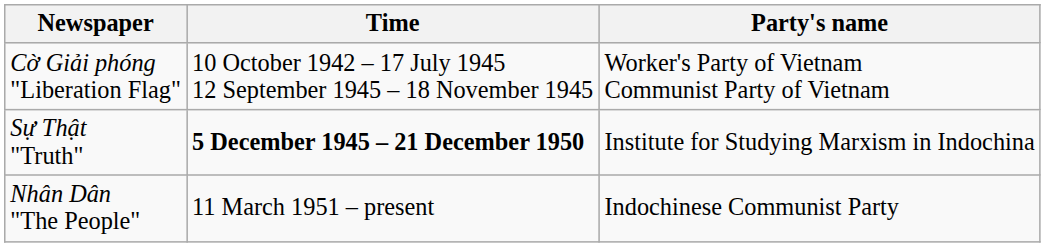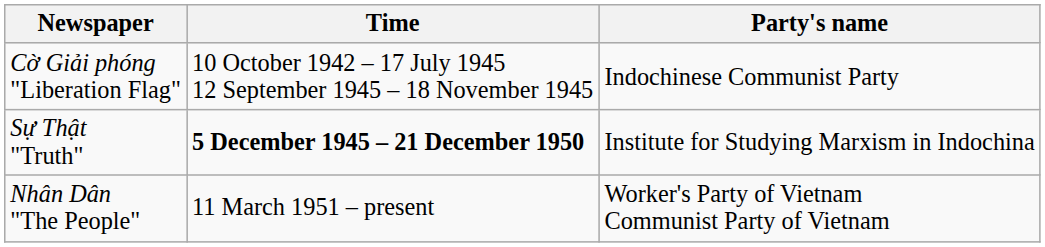 <table class="wikitable">
 <tr>
 <th>Newspaper</th>
 <th>Time</th>
 <th>Party's name</th>
 </tr>
 <tr>
 <td><em>Cờ Giải phóng</em> <br>"Liberation Flag"</td>
 <td>10 October 1942 – <abbr>17 July 1945</abbr> <br><abbr>12 September 1945</abbr> – <abbr>18 November 1945</abbr></td>
-<td>Worker's Party of Vietnam<br>Communist Party of Vietnam</td>
+<td>Indochinese Communist Party</td>
 </tr>
 <tr>
 <td><em>Sự Thật</em> <br>"Truth"</td>
 <td><strong>5 December 1945 – <abbr>21 December 1950</abbr></strong></td>
 <td>Institute for Studying Marxism in Indochina</td>
 </tr>
 <tr>
 <td><em>Nhân Dân</em> <br>"The People"</td>
 <td>11 March 1951 – present</td>
-<td>Indochinese Communist Party</td>
+<td>Worker's Party of Vietnam<br>Communist Party of Vietnam</td>
 </tr>
 </table>
